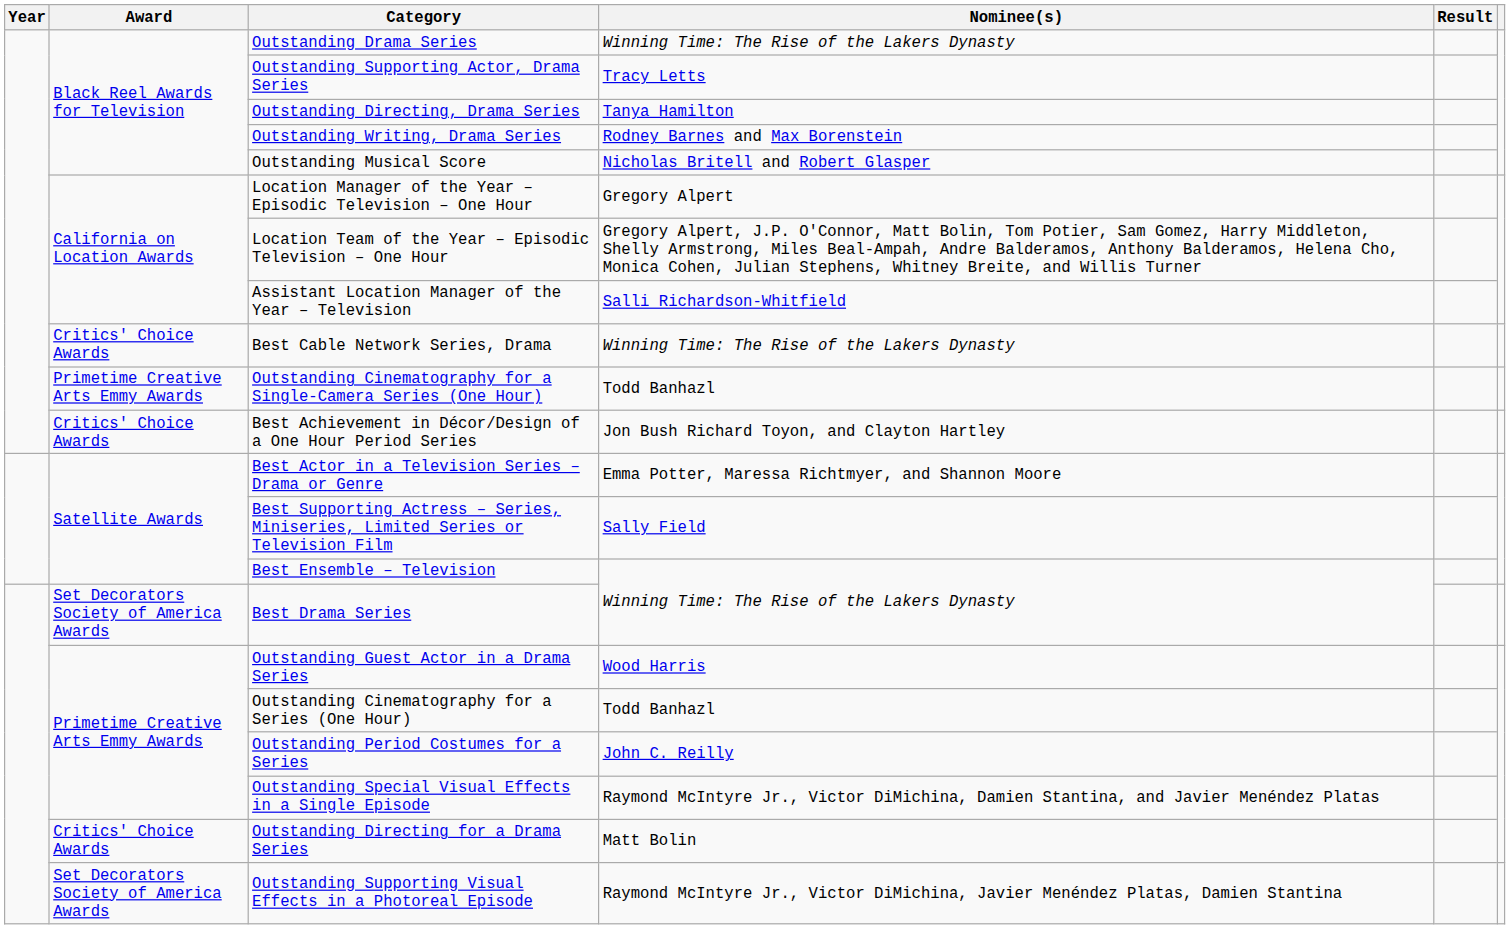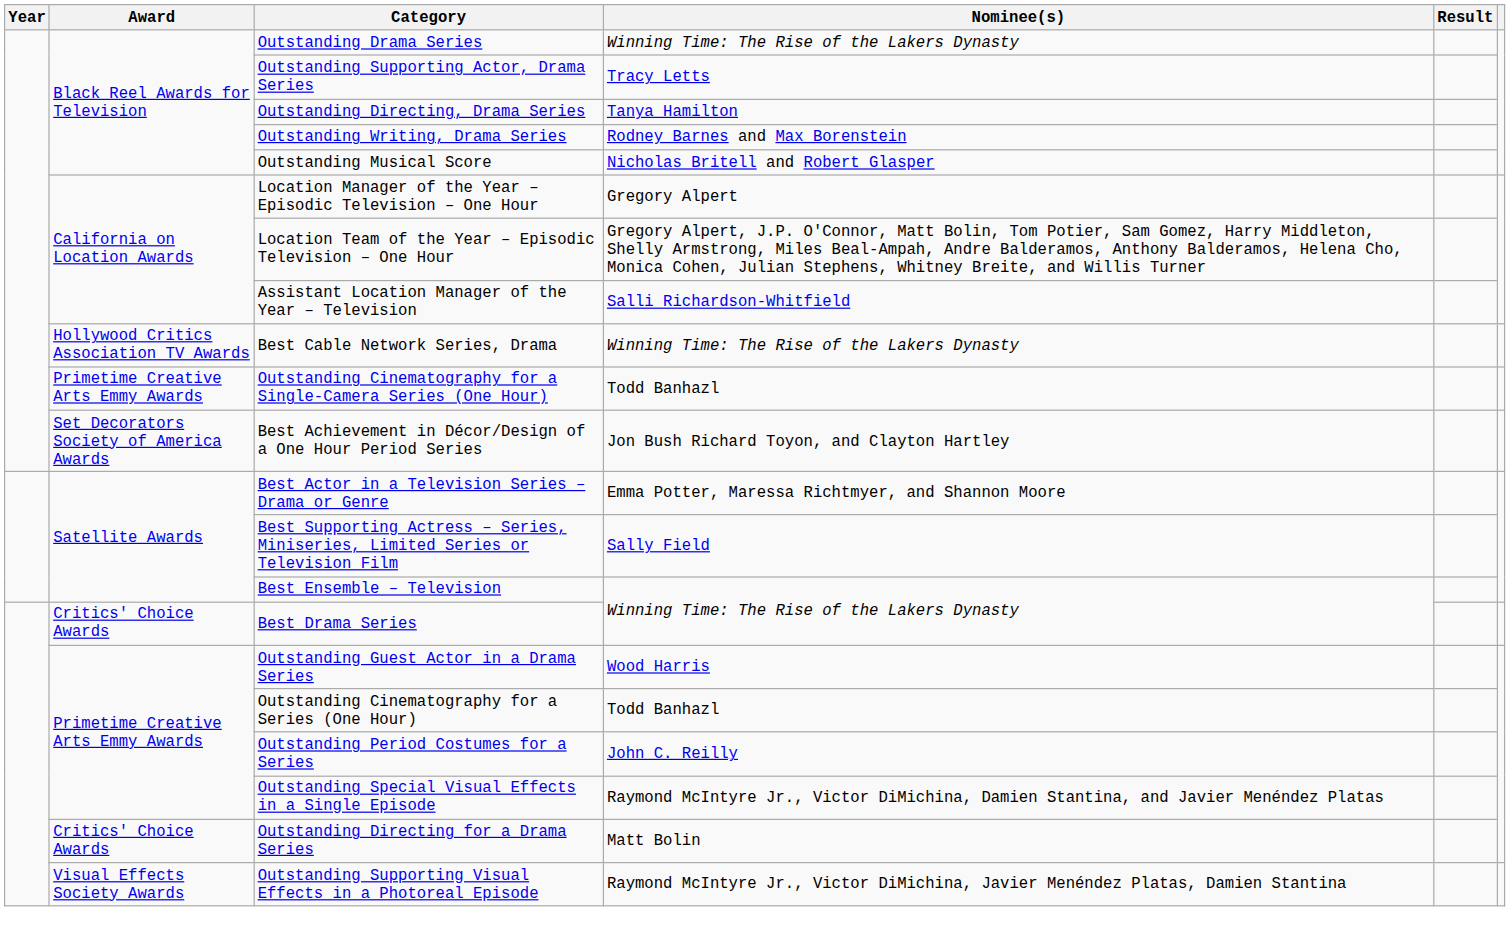 <table class="wikitable plainrowheaders sortable">
 <tr>
 <th scope="col">Year</th>
 <th scope="col">Award</th>
 <th scope="col">Category</th>
 <th scope="col">Nominee(s)</th>
 <th scope="col">Result</th>
 <th scope="col" class="unsortable"></th>
 </tr>
 <tr>
 <td rowspan="11"></td>
 <td rowspan="5"><a href='#'>Black Reel Awards for Television</a></td>
 <td><a href='#'>Outstanding Drama Series</a></td>
 <td><em>Winning Time: The Rise of the Lakers Dynasty</em></td>
 <td></td>
 <td align="center" rowspan="5"></td>
 </tr>
 <tr>
 <td><a href='#'>Outstanding Supporting Actor, Drama Series</a></td>
 <td><a href='#'>Tracy Letts</a> </td>
 <td></td>
 </tr>
 <tr>
 <td><a href='#'>Outstanding Directing, Drama Series</a></td>
 <td><a href='#'>Tanya Hamilton</a> </td>
 <td></td>
 </tr>
 <tr>
 <td><a href='#'>Outstanding Writing, Drama Series</a></td>
 <td><a href='#'>Rodney Barnes</a> and <a href='#'>Max Borenstein</a> </td>
 <td></td>
 </tr>
 <tr>
 <td>Outstanding Musical Score</td>
 <td><a href='#'>Nicholas Britell</a> and <a href='#'>Robert Glasper</a></td>
 <td></td>
 </tr>
 <tr>
 <td rowspan="3"><a href='#'>California on Location Awards</a></td>
 <td>Location Manager of the Year – Episodic Television – One Hour</td>
 <td>Gregory Alpert</td>
 <td></td>
 <td align="center" rowspan="3"> <br> </td>
 </tr>
 <tr>
 <td>Location Team of the Year – Episodic Television – One Hour</td>
 <td>Gregory Alpert, J.P. O'Connor, Matt Bolin, Tom Potier, Sam Gomez, Harry Middleton, Shelly Armstrong, Miles Beal-Ampah, Andre Balderamos, Anthony Balderamos, Helena Cho, Monica Cohen, Julian Stephens, Whitney Breite, and Willis Turner</td>
 <td></td>
 </tr>
 <tr>
 <td>Assistant Location Manager of the Year – Television</td>
 <td><a href='#'>Salli Richardson-Whitfield</a> </td>
 <td></td>
 </tr>
 <tr>
-<td><a href='#'>Critics' Choice Awards</a></td>
+<td><a href='#'>Hollywood Critics Association TV Awards</a></td>
 <td>Best Cable Network Series, Drama</td>
 <td><em>Winning Time: The Rise of the Lakers Dynasty</em></td>
 <td></td>
 <td align="center"></td>
 </tr>
 <tr>
 <td><a href='#'>Primetime Creative Arts Emmy Awards</a></td>
 <td><a href='#'>Outstanding Cinematography for a Single-Camera Series (One Hour)</a></td>
 <td>Todd Banhazl </td>
 <td></td>
 <td align="center"></td>
 </tr>
 <tr>
-<td><a href='#'>Critics' Choice Awards</a></td>
+<td><a href='#'>Set Decorators Society of America Awards</a></td>
 <td>Best Achievement in Décor/Design of a One Hour Period Series</td>
 <td>Jon Bush Richard Toyon, and Clayton Hartley</td>
 <td></td>
 <td align="center"></td>
 </tr>
 <tr>
 <td rowspan="3"></td>
 <td rowspan="3"><a href='#'>Satellite Awards</a></td>
 <td><a href='#'>Best Actor in a Television Series – Drama or Genre</a></td>
 <td>Emma Potter, Maressa Richtmyer, and Shannon Moore </td>
 <td></td>
 <td align="center" rowspan="3"></td>
 </tr>
 <tr>
 <td><a href='#'>Best Supporting Actress – Series, Miniseries, Limited Series or Television Film</a></td>
 <td><a href='#'>Sally Field</a></td>
 <td></td>
 </tr>
 <tr>
 <td><a href='#'>Best Ensemble – Television</a></td>
 <td rowspan="2"><em>Winning Time: The Rise of the Lakers Dynasty</em></td>
 <td></td>
 </tr>
 <tr>
 <td rowspan="7"></td>
-<td><a href='#'>Set Decorators Society of America Awards</a></td>
+<td><a href='#'>Critics' Choice Awards</a></td>
 <td><a href='#'>Best Drama Series</a></td>
 <td></td>
 <td align="center"></td>
 </tr>
 <tr>
 <td rowspan="4"><a href='#'>Primetime Creative Arts Emmy Awards</a></td>
 <td><a href='#'>Outstanding Guest Actor in a Drama Series</a></td>
 <td><a href='#'>Wood Harris</a></td>
 <td></td>
 <td align="center" rowspan="5"></td>
 </tr>
 <tr>
 <td>Outstanding Cinematography for a Series (One Hour)</td>
 <td>Todd Banhazl </td>
 <td></td>
 </tr>
 <tr>
 <td><a href='#'>Outstanding Period Costumes for a Series</a></td>
 <td><a href='#'>John C. Reilly</a></td>
 <td></td>
 </tr>
 <tr>
 <td><a href='#'>Outstanding Special Visual Effects in a Single Episode</a></td>
 <td>Raymond McIntyre Jr., Victor DiMichina, Damien Stantina, and Javier Menéndez Platas </td>
 <td></td>
 </tr>
 <tr>
 <td><a href='#'>Critics' Choice Awards</a></td>
 <td><a href='#'>Outstanding Directing for a Drama Series</a></td>
 <td>Matt Bolin</td>
 <td></td>
 </tr>
 <tr>
-<td><a href='#'>Set Decorators Society of America Awards</a></td>
+<td><a href='#'>Visual Effects Society Awards</a></td>
 <td><a href='#'>Outstanding Supporting Visual Effects in a Photoreal Episode</a></td>
 <td>Raymond McIntyre Jr., Victor DiMichina, Javier Menéndez Platas, Damien Stantina <br></td>
 <td></td>
 <td align="center"></td>
 </tr>
 </table>
